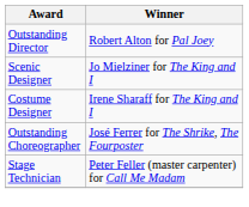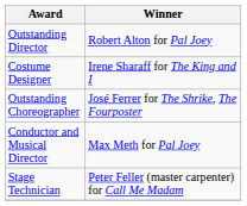 <table class="wikitable">
 <tr>
 <th width="100"><strong>Award</strong></th>
 <th width="200"><strong>Winner</strong></th>
 </tr>
 <tr>
 <td><a href='#'>Outstanding Director</a></td>
 <td><a href='#'>Robert Alton</a> for <em><a href='#'>Pal Joey</a></em></td>
 </tr>
 <tr>
-<td><a href='#'>Scenic Designer</a></td>
-<td><a href='#'>Jo Mielziner</a> for <em><a href='#'>The King and I</a></em></td>
-</tr>
-<tr>
 <td><a href='#'>Costume Designer</a></td>
 <td><a href='#'>Irene Sharaff</a> for <em><a href='#'>The King and I</a></em></td>
 </tr>
 <tr>
 <td><a href='#'>Outstanding Choreographer</a></td>
 <td><a href='#'>José Ferrer</a> for <em><a href='#'>The Shrike</a></em>, <em><a href='#'>The Fourposter</a></em></td>
 </tr>
 <tr>
+<td><a href='#'>Conductor and Musical Director</a></td>
+<td><a href='#'>Max Meth</a> for <em><a href='#'>Pal Joey</a></em></td>
+</tr>
+<tr>
 <td><a href='#'>Stage Technician</a></td>
 <td><a href='#'>Peter Feller</a> (master carpenter) for <em><a href='#'>Call Me Madam</a></em></td>
 </tr>
 <tr>
 </tr>
 </table>
